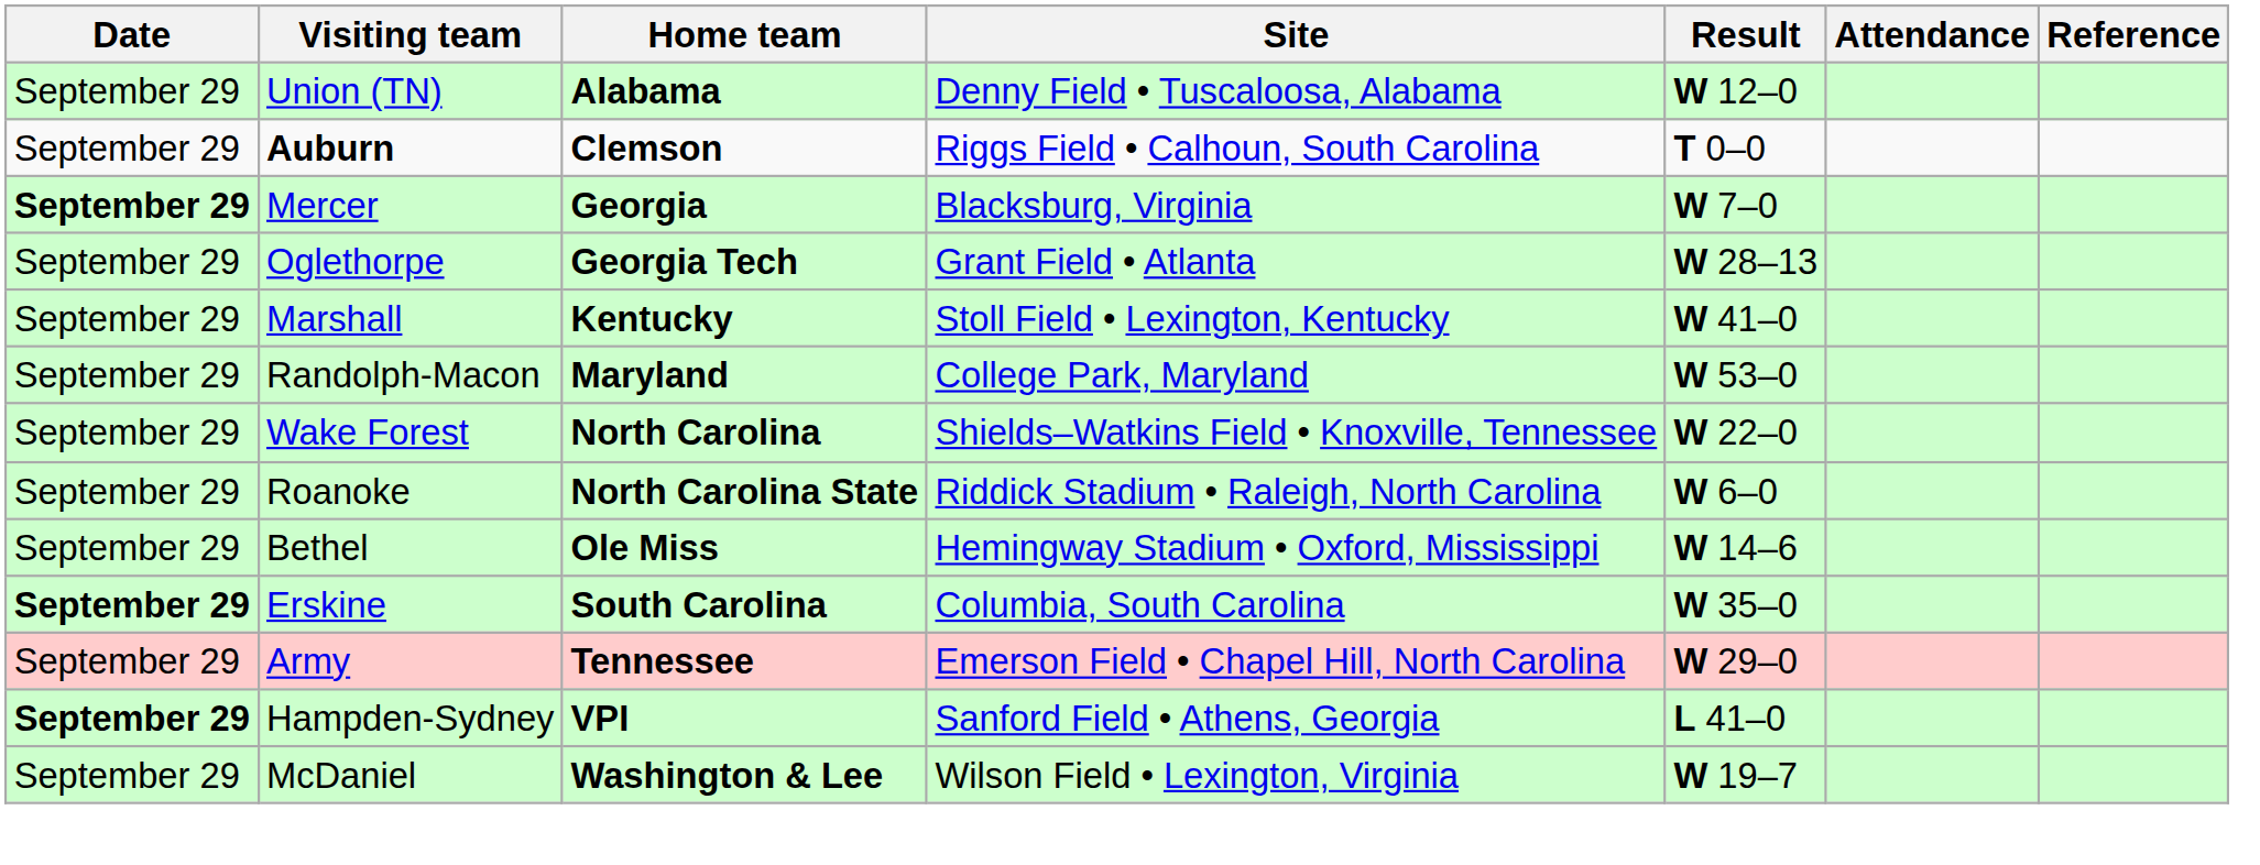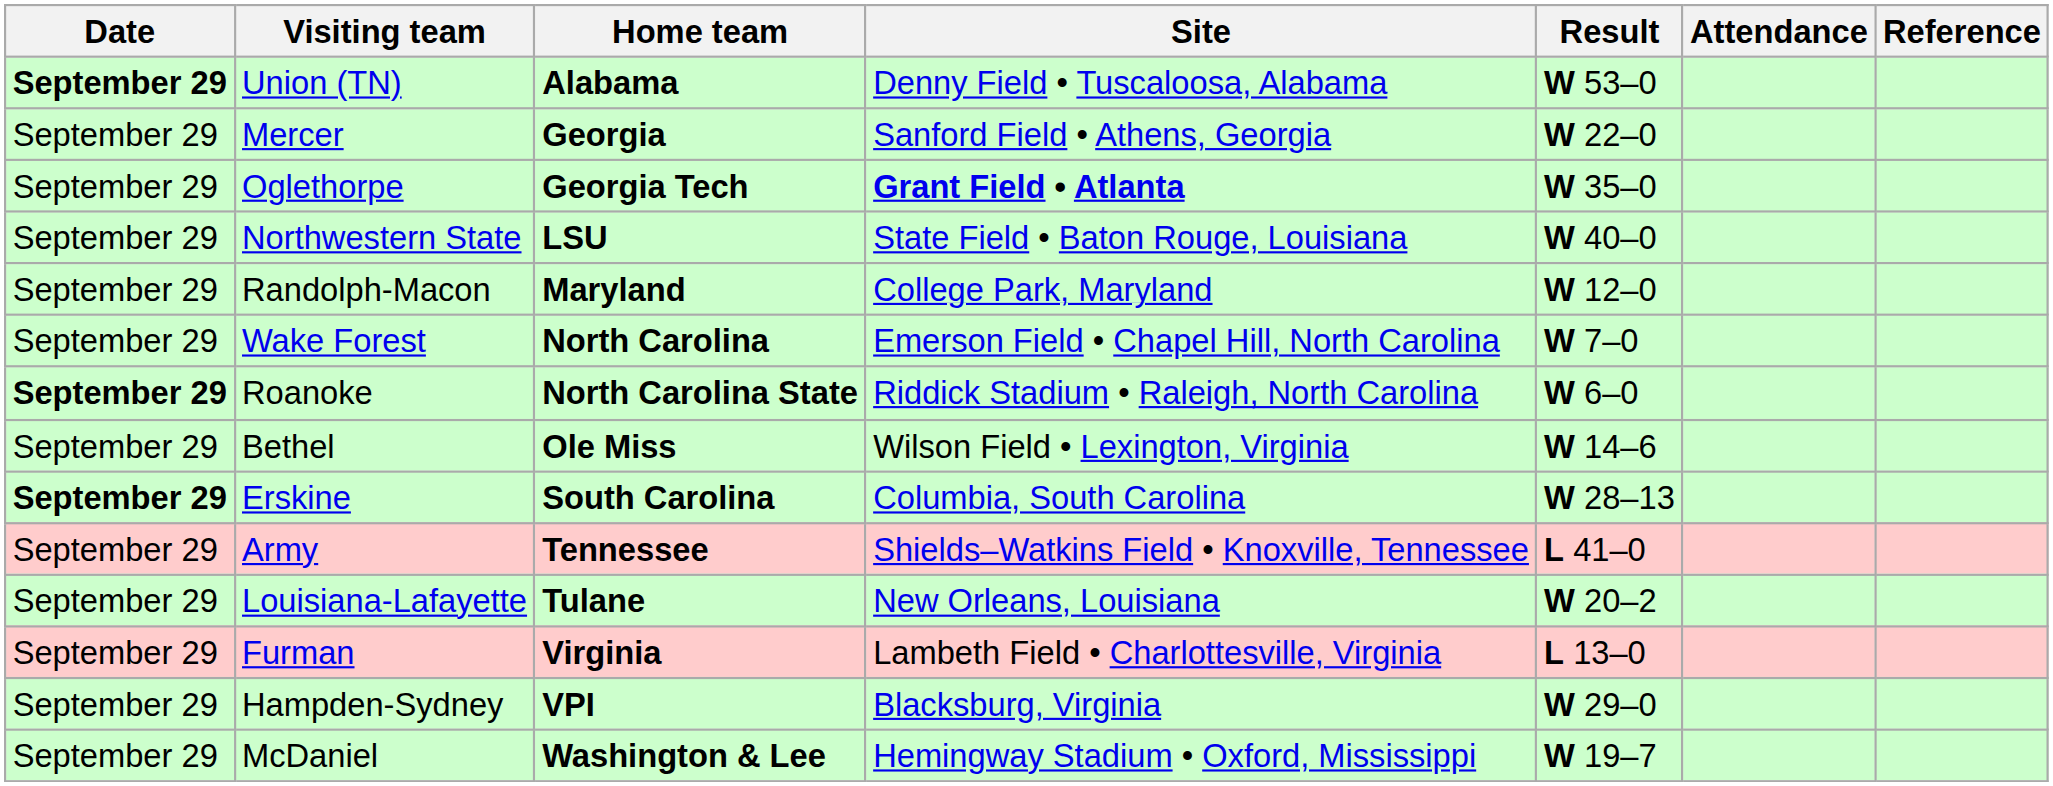 <table class="wikitable" style="font-size:95%;">
 <tr>
 <th>Date</th>
 <th>Visiting team</th>
 <th>Home team</th>
 <th>Site</th>
 <th>Result</th>
 <th>Attendance</th>
 <th class="unsortable">Reference</th>
 </tr>
 <tr bgcolor=ccffcc>
-<td>September 29</td>
+<td><strong>September 29</strong></td>
 <td><a href='#'>Union (TN)</a></td>
 <td><strong>Alabama</strong></td>
 <td><a href='#'>Denny Field</a> • <a href='#'>Tuscaloosa, Alabama</a></td>
-<td><strong>W</strong> 12–0</td>
-<td></td>
-<td></td>
-</tr>
-<tr bgcolor=>
-<td>September 29</td>
-<td><strong>Auburn</strong></td>
-<td><strong>Clemson</strong></td>
-<td><a href='#'>Riggs Field</a> • <a href='#'>Calhoun, South Carolina</a></td>
-<td><strong>T</strong> 0–0</td>
+<td><strong>W</strong> 53–0</td>
 <td></td>
 <td></td>
 </tr>
 <tr bgcolor=ccffcc>
-<td><strong>September 29</strong></td>
+<td>September 29</td>
 <td><a href='#'>Mercer</a></td>
 <td><strong>Georgia</strong></td>
-<td><a href='#'>Blacksburg, Virginia</a></td>
-<td><strong>W</strong> 7–0</td>
+<td><a href='#'>Sanford Field</a> • <a href='#'>Athens, Georgia</a></td>
+<td><strong>W</strong> 22–0</td>
 <td></td>
 <td></td>
 </tr>
 <tr bgcolor=ccffcc>
 <td>September 29</td>
 <td><a href='#'>Oglethorpe</a></td>
 <td><strong>Georgia Tech</strong></td>
-<td><a href='#'>Grant Field</a> • <a href='#'>Atlanta</a></td>
-<td><strong>W</strong> 28–13</td>
+<td><strong><a href='#'>Grant Field</a> • <a href='#'>Atlanta</a></strong></td>
+<td><strong>W</strong> 35–0</td>
 <td></td>
 <td></td>
 </tr>
 <tr bgcolor=ccffcc>
 <td>September 29</td>
-<td><a href='#'>Marshall</a></td>
-<td><strong>Kentucky</strong></td>
-<td><a href='#'>Stoll Field</a> • <a href='#'>Lexington, Kentucky</a></td>
-<td><strong>W</strong> 41–0</td>
+<td><a href='#'>Northwestern State</a></td>
+<td><strong>LSU</strong></td>
+<td><a href='#'>State Field</a> • <a href='#'>Baton Rouge, Louisiana</a></td>
+<td><strong>W</strong> 40–0</td>
 <td></td>
 <td></td>
 </tr>
 <tr bgcolor=ccffcc>
 <td>September 29</td>
 <td>Randolph-Macon</td>
 <td><strong>Maryland</strong></td>
 <td><a href='#'>College Park, Maryland</a></td>
-<td><strong>W</strong> 53–0</td>
+<td><strong>W</strong> 12–0</td>
 <td></td>
 <td></td>
 </tr>
 <tr bgcolor=ccffcc>
 <td>September 29</td>
 <td><a href='#'>Wake Forest</a></td>
 <td><strong>North Carolina</strong></td>
-<td><a href='#'>Shields–Watkins Field</a> • <a href='#'>Knoxville, Tennessee</a></td>
-<td><strong>W</strong> 22–0</td>
+<td><a href='#'>Emerson Field</a> • <a href='#'>Chapel Hill, North Carolina</a></td>
+<td><strong>W</strong> 7–0</td>
 <td></td>
 <td></td>
 </tr>
 <tr bgcolor=ccffcc>
-<td>September 29</td>
+<td><strong>September 29</strong></td>
 <td>Roanoke</td>
 <td><strong>North Carolina State</strong></td>
 <td><a href='#'>Riddick Stadium</a> • <a href='#'>Raleigh, North Carolina</a></td>
 <td><strong>W</strong> 6–0</td>
 <td></td>
 <td></td>
 </tr>
 <tr bgcolor=ccffcc>
 <td>September 29</td>
 <td>Bethel</td>
 <td><strong>Ole Miss</strong></td>
-<td><a href='#'>Hemingway Stadium</a> • <a href='#'>Oxford, Mississippi</a></td>
+<td>Wilson Field •  <a href='#'>Lexington, Virginia</a></td>
 <td><strong>W</strong> 14–6</td>
 <td></td>
 <td></td>
 </tr>
 <tr bgcolor=ccffcc>
 <td><strong>September 29</strong></td>
 <td><a href='#'>Erskine</a></td>
 <td><strong>South Carolina</strong></td>
 <td><a href='#'>Columbia, South Carolina</a></td>
-<td><strong>W</strong> 35–0</td>
+<td><strong>W</strong> 28–13</td>
 <td></td>
 <td></td>
 </tr>
 <tr bgcolor=ffcccc>
 <td>September 29</td>
 <td><a href='#'>Army</a></td>
 <td><strong>Tennessee</strong></td>
-<td><a href='#'>Emerson Field</a> • <a href='#'>Chapel Hill, North Carolina</a></td>
-<td><strong>W</strong> 29–0</td>
+<td><a href='#'>Shields–Watkins Field</a> • <a href='#'>Knoxville, Tennessee</a></td>
+<td><strong>L</strong> 41–0</td>
 <td></td>
 <td></td>
 </tr>
 <tr bgcolor=ccffcc>
-<td><strong>September 29</strong></td>
+<td>September 29</td>
+<td><a href='#'>Louisiana-Lafayette</a></td>
+<td><strong>Tulane</strong></td>
+<td><a href='#'>New Orleans, Louisiana</a></td>
+<td><strong>W</strong> 20–2</td>
+<td></td>
+<td></td>
+</tr>
+<tr bgcolor=ffcccc>
+<td>September 29</td>
+<td><a href='#'>Furman</a></td>
+<td><strong>Virginia</strong></td>
+<td>Lambeth Field • <a href='#'>Charlottesville, Virginia</a></td>
+<td><strong>L</strong> 13–0</td>
+<td></td>
+<td></td>
+</tr>
+<tr bgcolor=ccffcc>
+<td>September 29</td>
 <td>Hampden-Sydney</td>
 <td><strong>VPI</strong></td>
-<td><a href='#'>Sanford Field</a> • <a href='#'>Athens, Georgia</a></td>
-<td><strong>L</strong> 41–0</td>
+<td><a href='#'>Blacksburg, Virginia</a></td>
+<td><strong>W</strong> 29–0</td>
 <td></td>
 <td></td>
 </tr>
 <tr bgcolor=ccffcc>
 <td>September 29</td>
 <td>McDaniel</td>
 <td><strong>Washington & Lee</strong></td>
-<td>Wilson Field •  <a href='#'>Lexington, Virginia</a></td>
+<td><a href='#'>Hemingway Stadium</a> • <a href='#'>Oxford, Mississippi</a></td>
 <td><strong>W</strong> 19–7</td>
 <td></td>
 <td></td>
 </tr>
 </table>
